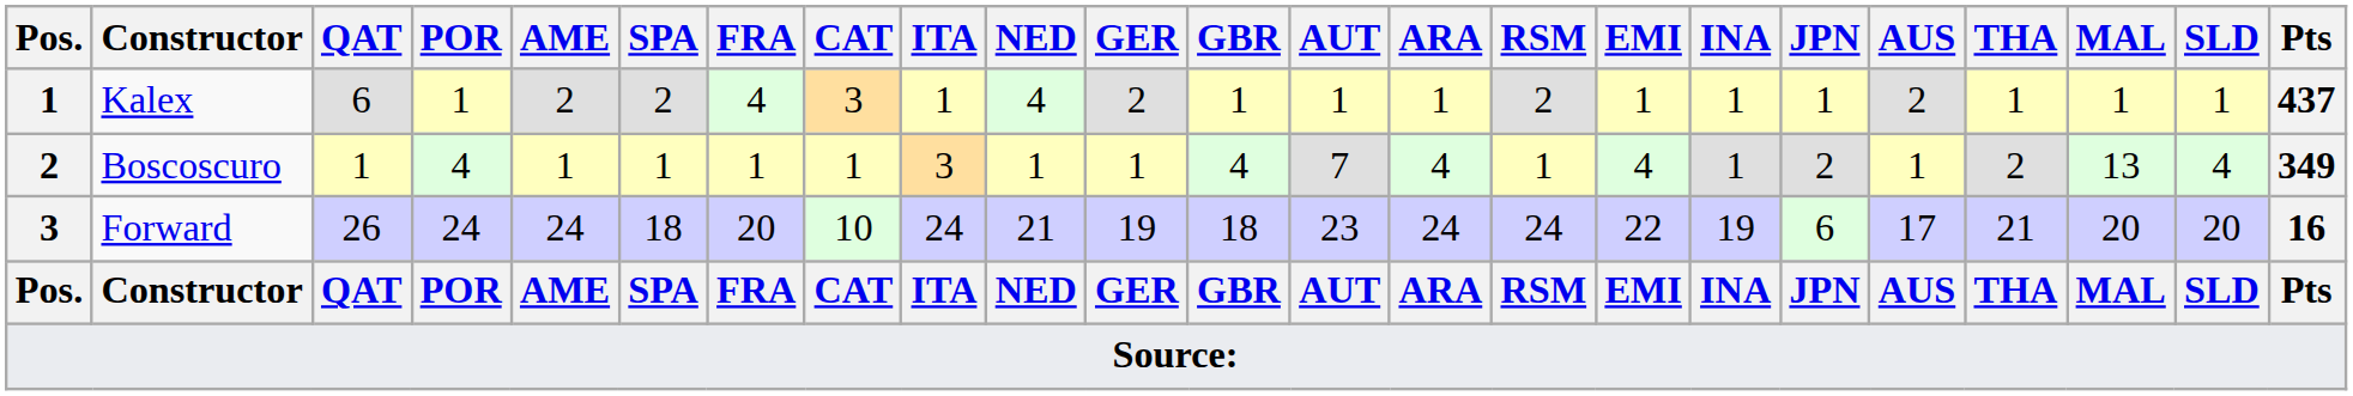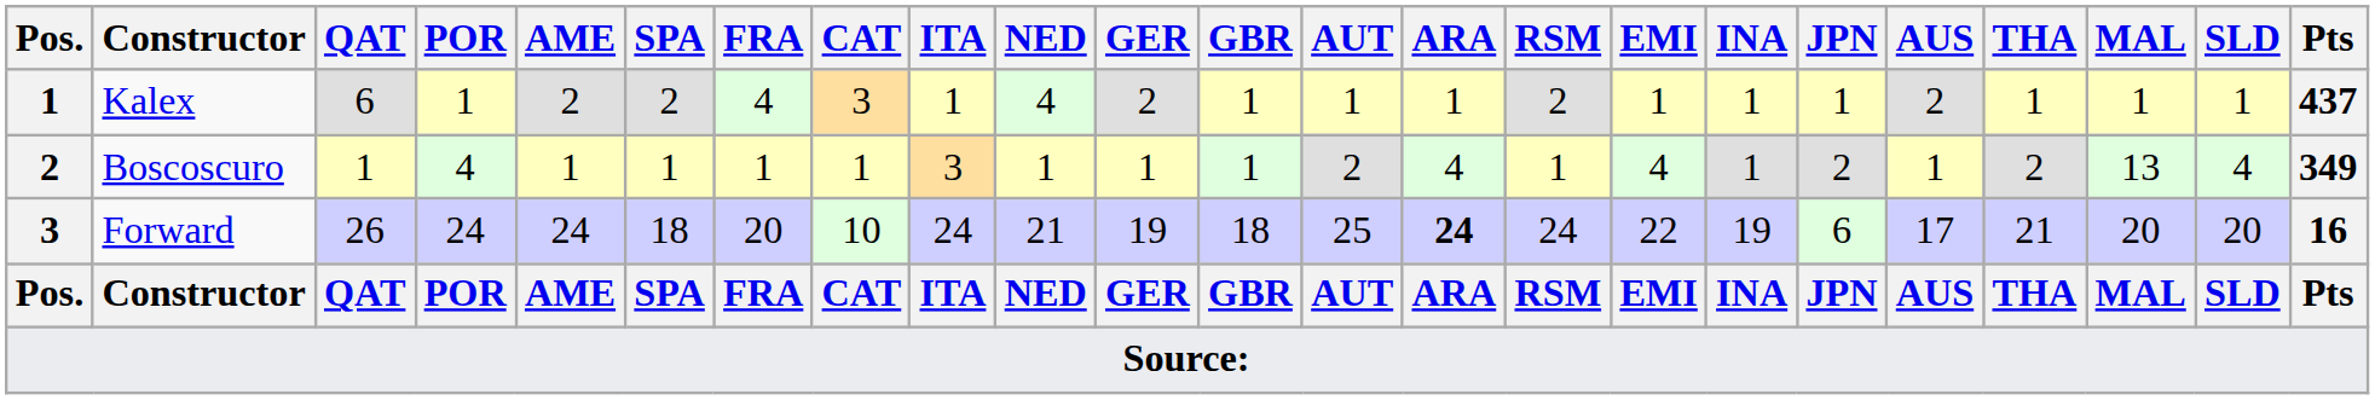 <table class="wikitable" style="font-size: 85%; text-align:center">
 <tr>
 <th>Pos.</th>
 <th>Constructor</th>
 <th><a href='#'>QAT</a><br></th>
 <th><a href='#'>POR</a><br></th>
 <th><a href='#'>AME</a><br></th>
 <th><a href='#'>SPA</a><br></th>
 <th><a href='#'>FRA</a><br></th>
 <th><a href='#'>CAT</a><br></th>
 <th><a href='#'>ITA</a><br></th>
 <th><a href='#'>NED</a><br></th>
 <th><a href='#'>GER</a><br></th>
 <th><a href='#'>GBR</a><br></th>
 <th><a href='#'>AUT</a><br></th>
 <th><a href='#'>ARA</a><br></th>
 <th><a href='#'>RSM</a><br></th>
 <th><a href='#'>EMI</a><br></th>
 <th><a href='#'>INA</a><br></th>
 <th><a href='#'>JPN</a><br></th>
 <th><a href='#'>AUS</a><br></th>
 <th><a href='#'>THA</a><br></th>
 <th><a href='#'>MAL</a><br></th>
 <th><a href='#'>SLD</a><br></th>
 <th>Pts</th>
 </tr>
 <tr>
 <th>1</th>
 <td align="left"> <a href='#'>Kalex</a></td>
 <td bgcolor="#dfdfdf">6</td>
 <td bgcolor="#ffffbf">1</td>
 <td bgcolor="#dfdfdf">2</td>
 <td bgcolor="#dfdfdf">2</td>
 <td bgcolor="#dfffdf">4</td>
 <td bgcolor="#ffdf9f">3</td>
 <td bgcolor="#ffffbf">1</td>
 <td bgcolor="#dfffdf">4</td>
 <td bgcolor="#dfdfdf">2</td>
 <td bgcolor="#ffffbf">1</td>
 <td bgcolor="#ffffbf">1</td>
 <td bgcolor="#ffffbf">1</td>
 <td bgcolor="#dfdfdf">2</td>
 <td bgcolor="#ffffbf">1</td>
 <td bgcolor="#ffffbf">1</td>
 <td bgcolor="#ffffbf">1</td>
 <td bgcolor="#dfdfdf">2</td>
 <td bgcolor="#ffffbf">1</td>
 <td bgcolor="#ffffbf">1</td>
 <td bgcolor="#ffffbf">1</td>
 <th>437</th>
 </tr>
 <tr>
 <th>2</th>
 <td align="left" nowrap> <a href='#'>Boscoscuro</a></td>
 <td bgcolor="#ffffbf">1</td>
 <td bgcolor="#dfffdf">4</td>
 <td bgcolor="#ffffbf">1</td>
 <td bgcolor="#ffffbf">1</td>
 <td bgcolor="#ffffbf">1</td>
 <td bgcolor="#ffffbf">1</td>
 <td bgcolor="#ffdf9f">3</td>
 <td bgcolor="#ffffbf">1</td>
 <td bgcolor="#ffffbf">1</td>
-<td bgcolor="#dfffdf">4</td>
-<td bgcolor="#dfdfdf">7</td>
+<td bgcolor="#dfffdf">1</td>
+<td bgcolor="#dfdfdf">2</td>
 <td bgcolor="#dfffdf">4</td>
 <td bgcolor="#ffffbf">1</td>
 <td bgcolor="#dfffdf">4</td>
 <td bgcolor="#dfdfdf">1</td>
 <td bgcolor="#dfdfdf">2</td>
 <td bgcolor="#ffffbf">1</td>
 <td bgcolor="#dfdfdf">2</td>
 <td bgcolor="#dfffdf">13</td>
 <td bgcolor="#dfffdf">4</td>
 <th>349</th>
 </tr>
 <tr>
 <th>3</th>
 <td align="left"> <a href='#'>Forward</a></td>
 <td bgcolor="#cfcfff">26</td>
 <td bgcolor="#cfcfff">24</td>
 <td bgcolor="#cfcfff">24</td>
 <td bgcolor="#cfcfff">18</td>
 <td bgcolor="#cfcfff">20</td>
 <td bgcolor="#dfffdf">10</td>
 <td bgcolor="#cfcfff">24</td>
 <td bgcolor="#cfcfff">21</td>
 <td bgcolor="#cfcfff">19</td>
 <td bgcolor="#cfcfff">18</td>
-<td bgcolor="#cfcfff">23</td>
-<td bgcolor="#cfcfff">24</td>
+<td bgcolor="#cfcfff">25</td>
+<td bgcolor="#cfcfff"><strong>24</strong></td>
 <td bgcolor="#cfcfff">24</td>
 <td bgcolor="#cfcfff">22</td>
 <td bgcolor="#cfcfff">19</td>
 <td bgcolor="#dfffdf">6</td>
 <td bgcolor="#cfcfff">17</td>
 <td bgcolor="#cfcfff">21</td>
 <td bgcolor="#cfcfff">20</td>
 <td bgcolor="#cfcfff">20</td>
 <th>16</th>
 </tr>
 <tr>
 <th>Pos.</th>
 <th>Constructor</th>
 <th><a href='#'>QAT</a><br></th>
 <th><a href='#'>POR</a><br></th>
 <th><a href='#'>AME</a><br></th>
 <th><a href='#'>SPA</a><br></th>
 <th><a href='#'>FRA</a><br></th>
 <th><a href='#'>CAT</a><br></th>
 <th><a href='#'>ITA</a><br></th>
 <th><a href='#'>NED</a><br></th>
 <th><a href='#'>GER</a><br></th>
 <th><a href='#'>GBR</a><br></th>
 <th><a href='#'>AUT</a><br></th>
 <th><a href='#'>ARA</a><br></th>
 <th><a href='#'>RSM</a><br></th>
 <th><a href='#'>EMI</a><br></th>
 <th><a href='#'>INA</a><br></th>
 <th><a href='#'>JPN</a><br></th>
 <th><a href='#'>AUS</a><br></th>
 <th><a href='#'>THA</a><br></th>
 <th><a href='#'>MAL</a><br></th>
 <th><a href='#'>SLD</a><br></th>
 <th>Pts</th>
 </tr>
 <tr>
 <td colspan="23" style="background-color:#EAECF0;text-align:center"><strong>Source:</strong></td>
 </tr>
 </table>
